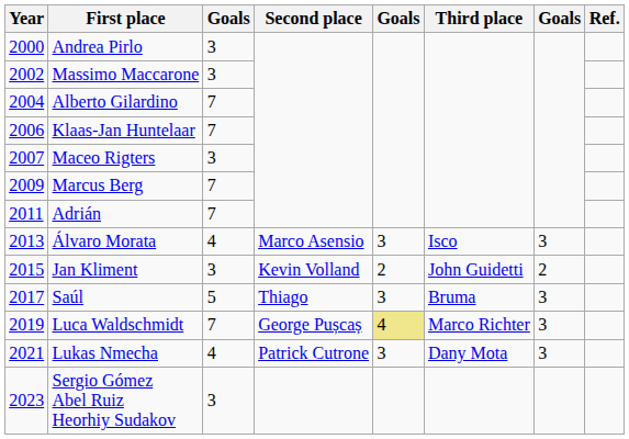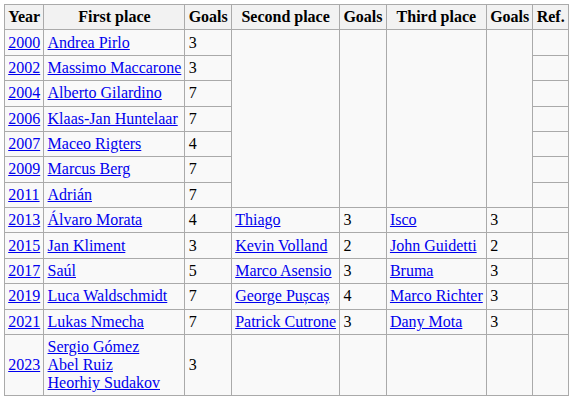 <table class="wikitable">
 <tr>
 <th>Year</th>
 <th>First place</th>
 <th>Goals</th>
 <th>Second place</th>
 <th>Goals</th>
 <th>Third place</th>
 <th>Goals</th>
 <th>Ref.</th>
 </tr>
 <tr>
 <td><a href='#'>2000</a></td>
 <td> <a href='#'>Andrea Pirlo</a></td>
 <td>3</td>
 <td rowspan="7"> </td>
 <td rowspan="7"> </td>
 <td rowspan="7"> </td>
 <td rowspan="7"> </td>
 <td></td>
 </tr>
 <tr>
 <td><a href='#'>2002</a></td>
 <td> <a href='#'>Massimo Maccarone</a></td>
 <td>3</td>
 <td></td>
 </tr>
 <tr>
 <td><a href='#'>2004</a></td>
 <td> <a href='#'>Alberto Gilardino</a></td>
 <td>7</td>
 <td></td>
 </tr>
 <tr>
 <td><a href='#'>2006</a></td>
 <td> <a href='#'>Klaas-Jan Huntelaar</a></td>
 <td>7</td>
 <td></td>
 </tr>
 <tr>
 <td><a href='#'>2007</a></td>
 <td> <a href='#'>Maceo Rigters</a></td>
-<td>3</td>
+<td>4</td>
 <td></td>
 </tr>
 <tr>
 <td><a href='#'>2009</a></td>
 <td> <a href='#'>Marcus Berg</a></td>
 <td>7</td>
 <td></td>
 </tr>
 <tr>
 <td><a href='#'>2011</a></td>
 <td> <a href='#'>Adrián</a></td>
 <td>7</td>
 <td></td>
 </tr>
 <tr>
 <td><a href='#'>2013</a></td>
 <td> <a href='#'>Álvaro Morata</a></td>
 <td>4</td>
-<td> <a href='#'>Marco Asensio</a></td>
+<td> <a href='#'>Thiago</a></td>
 <td>3</td>
 <td> <a href='#'>Isco</a></td>
 <td>3</td>
 <td></td>
 </tr>
 <tr>
 <td><a href='#'>2015</a></td>
 <td> <a href='#'>Jan Kliment</a></td>
 <td>3</td>
 <td> <a href='#'>Kevin Volland</a></td>
 <td>2</td>
 <td> <a href='#'>John Guidetti</a></td>
 <td>2</td>
 <td></td>
 </tr>
 <tr>
 <td><a href='#'>2017</a></td>
 <td> <a href='#'>Saúl</a></td>
 <td>5</td>
-<td> <a href='#'>Thiago</a></td>
+<td> <a href='#'>Marco Asensio</a></td>
 <td>3</td>
 <td> <a href='#'>Bruma</a></td>
 <td>3</td>
 <td></td>
 </tr>
 <tr>
 <td><a href='#'>2019</a></td>
 <td> <a href='#'>Luca Waldschmidt</a></td>
 <td>7</td>
 <td> <a href='#'>George Pușcaș</a></td>
-<td style="background: khaki;">4</td>
+<td>4</td>
 <td> <a href='#'>Marco Richter</a></td>
 <td>3</td>
 <td></td>
 </tr>
 <tr>
 <td><a href='#'>2021</a></td>
 <td> <a href='#'>Lukas Nmecha</a></td>
-<td>4</td>
+<td>7</td>
 <td> <a href='#'>Patrick Cutrone</a></td>
 <td>3</td>
 <td> <a href='#'>Dany Mota</a></td>
 <td>3</td>
 <td></td>
 </tr>
 <tr>
 <td><a href='#'>2023</a></td>
 <td> <a href='#'>Sergio Gómez</a><br> <a href='#'>Abel Ruiz</a><br> <a href='#'>Heorhiy Sudakov</a></td>
 <td>3</td>
 <td> </td>
 <td> </td>
 <td> </td>
 <td> </td>
 <td></td>
 </tr>
 </table>
